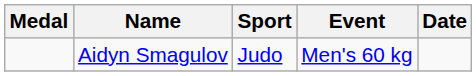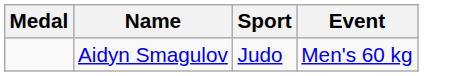 <table class="wikitable" style="font-size:90%">
 <tr>
 <th>Medal</th>
 <th>Name</th>
 <th>Sport</th>
 <th>Event</th>
-<th>Date</th>
 </tr>
 <tr>
 <td></td>
 <td><a href='#'>Aidyn Smagulov</a></td>
 <td><a href='#'>Judo</a></td>
 <td><a href='#'>Men's 60 kg</a></td>
-<td></td>
 </tr>
 </table>
